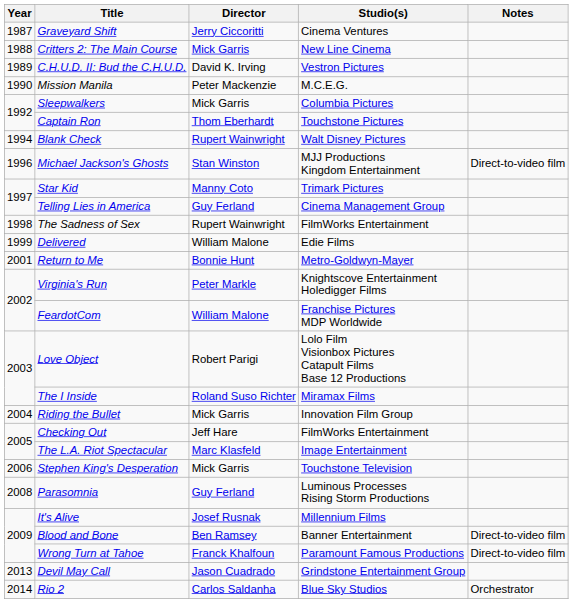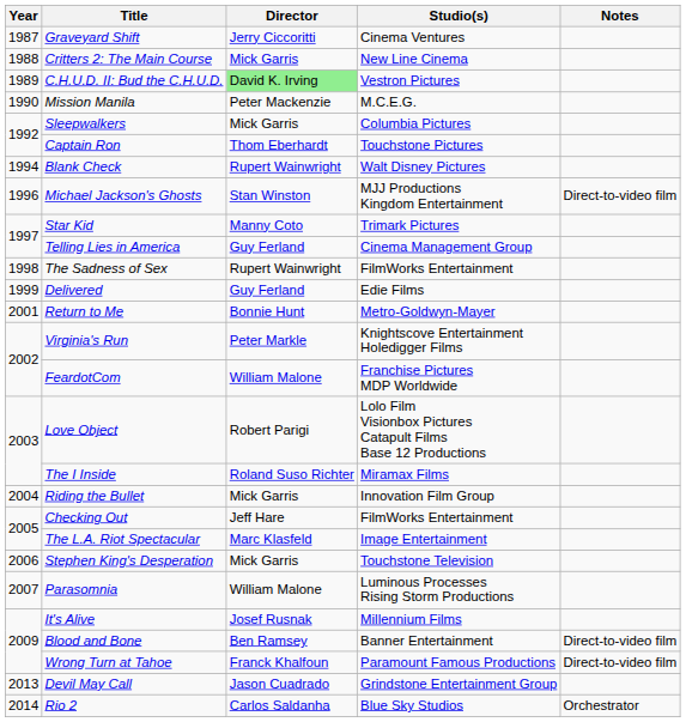 <table class="wikitable sortable">
 <tr>
 <th>Year</th>
 <th>Title</th>
 <th>Director</th>
 <th>Studio(s)</th>
 <th>Notes</th>
 </tr>
 <tr>
 <td>1987</td>
 <td><em><a href='#'>Graveyard Shift</a></em></td>
 <td><a href='#'>Jerry Ciccoritti</a></td>
 <td>Cinema Ventures</td>
 <td></td>
 </tr>
 <tr>
 <td>1988</td>
 <td><em><a href='#'>Critters 2: The Main Course</a></em></td>
 <td><a href='#'>Mick Garris</a></td>
 <td><a href='#'>New Line Cinema</a></td>
 <td></td>
 </tr>
 <tr>
 <td>1989</td>
 <td><em><a href='#'>C.H.U.D. II: Bud the C.H.U.D.</a></em></td>
-<td>David K. Irving</td>
+<td style="background: lightgreen;">David K. Irving</td>
 <td><a href='#'>Vestron Pictures</a></td>
 <td></td>
 </tr>
 <tr>
 <td>1990</td>
 <td><em>Mission Manila</em></td>
 <td>Peter Mackenzie</td>
 <td>M.C.E.G.</td>
 <td></td>
 </tr>
 <tr>
 <td rowspan="2">1992</td>
 <td><em><a href='#'>Sleepwalkers</a></em></td>
 <td>Mick Garris</td>
 <td><a href='#'>Columbia Pictures</a></td>
 <td></td>
 </tr>
 <tr>
 <td><em><a href='#'>Captain Ron</a></em></td>
 <td><a href='#'>Thom Eberhardt</a></td>
 <td><a href='#'>Touchstone Pictures</a></td>
 <td></td>
 </tr>
 <tr>
 <td>1994</td>
 <td><em><a href='#'>Blank Check</a></em></td>
 <td><a href='#'>Rupert Wainwright</a></td>
 <td><a href='#'>Walt Disney Pictures</a></td>
 <td></td>
 </tr>
 <tr>
 <td>1996</td>
 <td><em><a href='#'>Michael Jackson's Ghosts</a></em></td>
 <td><a href='#'>Stan Winston</a></td>
 <td>MJJ Productions<br>Kingdom Entertainment</td>
 <td>Direct-to-video film</td>
 </tr>
 <tr>
 <td rowspan="2">1997</td>
 <td><em><a href='#'>Star Kid</a></em></td>
 <td><a href='#'>Manny Coto</a></td>
 <td><a href='#'>Trimark Pictures</a></td>
 <td></td>
 </tr>
 <tr>
 <td><em><a href='#'>Telling Lies in America</a></em></td>
 <td><a href='#'>Guy Ferland</a></td>
 <td><a href='#'>Cinema Management Group</a></td>
 <td></td>
 </tr>
 <tr>
 <td>1998</td>
 <td><em>The Sadness of Sex</em></td>
 <td>Rupert Wainwright</td>
 <td>FilmWorks Entertainment</td>
 <td></td>
 </tr>
 <tr>
 <td>1999</td>
 <td><em><a href='#'>Delivered</a></em></td>
-<td>William Malone</td>
+<td><a href='#'>Guy Ferland</a></td>
 <td>Edie Films</td>
 <td></td>
 </tr>
 <tr>
 <td>2001</td>
 <td><em><a href='#'>Return to Me</a></em></td>
 <td><a href='#'>Bonnie Hunt</a></td>
 <td><a href='#'>Metro-Goldwyn-Mayer</a></td>
 <td></td>
 </tr>
 <tr>
 <td rowspan="2">2002</td>
 <td><em><a href='#'>Virginia's Run</a></em></td>
 <td><a href='#'>Peter Markle</a></td>
 <td>Knightscove Entertainment<br>Holedigger Films</td>
 <td></td>
 </tr>
 <tr>
 <td><em><a href='#'>FeardotCom</a></em></td>
 <td><a href='#'>William Malone</a></td>
 <td><a href='#'>Franchise Pictures</a><br>MDP Worldwide</td>
 <td></td>
 </tr>
 <tr>
 <td rowspan="2">2003</td>
 <td><em><a href='#'>Love Object</a></em></td>
 <td>Robert Parigi</td>
 <td>Lolo Film<br>Visionbox Pictures<br>Catapult Films<br>Base 12 Productions</td>
 <td></td>
 </tr>
 <tr>
 <td><em><a href='#'>The I Inside</a></em></td>
 <td><a href='#'>Roland Suso Richter</a></td>
 <td><a href='#'>Miramax Films</a></td>
 <td></td>
 </tr>
 <tr>
 <td>2004</td>
 <td><em><a href='#'>Riding the Bullet</a></em></td>
 <td>Mick Garris</td>
 <td>Innovation Film Group</td>
 <td></td>
 </tr>
 <tr>
 <td rowspan="2">2005</td>
 <td><em><a href='#'>Checking Out</a></em></td>
 <td>Jeff Hare</td>
 <td>FilmWorks Entertainment</td>
 <td></td>
 </tr>
 <tr>
 <td><em><a href='#'>The L.A. Riot Spectacular</a></em></td>
 <td><a href='#'>Marc Klasfeld</a></td>
 <td><a href='#'>Image Entertainment</a></td>
 <td></td>
 </tr>
 <tr>
 <td>2006</td>
 <td><em><a href='#'>Stephen King's Desperation</a></em></td>
 <td>Mick Garris</td>
 <td><a href='#'>Touchstone Television</a></td>
 <td></td>
 </tr>
 <tr>
-<td>2008</td>
+<td>2007</td>
 <td><em><a href='#'>Parasomnia</a></em></td>
-<td><a href='#'>Guy Ferland</a></td>
+<td>William Malone</td>
 <td>Luminous Processes<br>Rising Storm Productions</td>
 <td></td>
 </tr>
 <tr>
 <td rowspan="3">2009</td>
 <td><em><a href='#'>It's Alive</a></em></td>
 <td><a href='#'>Josef Rusnak</a></td>
 <td><a href='#'>Millennium Films</a></td>
 <td></td>
 </tr>
 <tr>
 <td><em><a href='#'>Blood and Bone</a></em></td>
 <td><a href='#'>Ben Ramsey</a></td>
 <td>Banner Entertainment</td>
 <td>Direct-to-video film</td>
 </tr>
 <tr>
 <td><em><a href='#'>Wrong Turn at Tahoe</a></em></td>
 <td><a href='#'>Franck Khalfoun</a></td>
 <td><a href='#'>Paramount Famous Productions</a></td>
 <td>Direct-to-video film</td>
 </tr>
 <tr>
 <td>2013</td>
 <td><em><a href='#'>Devil May Call</a></em></td>
 <td><a href='#'>Jason Cuadrado</a></td>
 <td><a href='#'>Grindstone Entertainment Group</a></td>
 <td></td>
 </tr>
 <tr>
 <td>2014</td>
 <td><em><a href='#'>Rio 2</a></em></td>
 <td><a href='#'>Carlos Saldanha</a></td>
 <td><a href='#'>Blue Sky Studios</a></td>
 <td>Orchestrator</td>
 </tr>
 </table>
